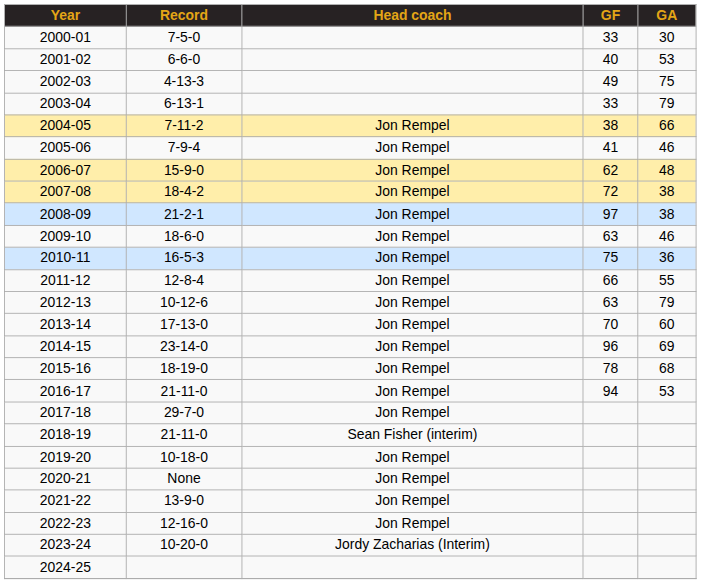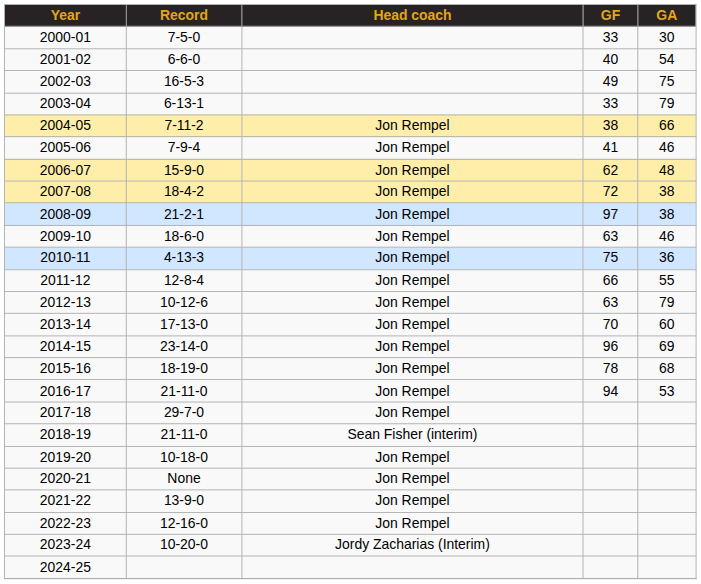 <table class="wikitable" width="90%">
 <tr align="center"  style="background:#272223;color:#e4a616;">
 <td><strong>Year</strong></td>
 <td><strong>Record</strong></td>
 <td><strong>Head coach</strong></td>
 <td><strong>GF</strong></td>
 <td><strong>GA</strong></td>
 </tr>
 <tr align="center" bgcolor="">
 <td>2000-01</td>
 <td>7-5-0</td>
 <td></td>
 <td>33</td>
 <td>30</td>
 </tr>
 <tr align="center" bgcolor="">
 <td>2001-02</td>
 <td>6-6-0</td>
 <td></td>
 <td>40</td>
-<td>53</td>
+<td>54</td>
 </tr>
 <tr align="center" bgcolor="">
 <td>2002-03</td>
-<td>4-13-3</td>
+<td>16-5-3</td>
 <td></td>
 <td>49</td>
 <td>75</td>
 </tr>
 <tr align="center" bgcolor="">
 <td>2003-04</td>
 <td>6-13-1</td>
 <td></td>
 <td>33</td>
 <td>79</td>
 </tr>
 <tr align="center" bgcolor="#ffeeaa">
 <td>2004-05</td>
 <td>7-11-2</td>
 <td>Jon Rempel</td>
 <td>38</td>
 <td>66</td>
 </tr>
 <tr align="center" bgcolor="">
 <td>2005-06</td>
 <td>7-9-4</td>
 <td>Jon Rempel</td>
 <td>41</td>
 <td>46</td>
 </tr>
 <tr align="center" bgcolor="#ffeeaa">
 <td>2006-07</td>
 <td>15-9-0</td>
 <td>Jon Rempel</td>
 <td>62</td>
 <td>48</td>
 </tr>
 <tr align="center" bgcolor="#ffeeaa">
 <td>2007-08</td>
 <td>18-4-2</td>
 <td>Jon Rempel</td>
 <td>72</td>
 <td>38</td>
 </tr>
 <tr align="center" bgcolor="#d0e7ff">
 <td>2008-09</td>
 <td>21-2-1</td>
 <td>Jon Rempel</td>
 <td>97</td>
 <td>38</td>
 </tr>
 <tr align="center" bgcolor="">
 <td>2009-10</td>
 <td>18-6-0</td>
 <td>Jon Rempel</td>
 <td>63</td>
 <td>46</td>
 </tr>
 <tr align="center" bgcolor="#d0e7ff">
 <td>2010-11</td>
-<td>16-5-3</td>
+<td>4-13-3</td>
 <td>Jon Rempel</td>
 <td>75</td>
 <td>36</td>
 </tr>
 <tr align="center" bgcolor="">
 <td>2011-12</td>
 <td>12-8-4</td>
 <td>Jon Rempel</td>
 <td>66</td>
 <td>55</td>
 </tr>
 <tr align="center" bgcolor="">
 <td>2012-13</td>
 <td>10-12-6</td>
 <td>Jon Rempel</td>
 <td>63</td>
 <td>79</td>
 </tr>
 <tr align="center" bgcolor="">
 <td>2013-14</td>
 <td>17-13-0</td>
 <td>Jon Rempel</td>
 <td>70</td>
 <td>60</td>
 </tr>
 <tr align="center" bgcolor="">
 <td>2014-15</td>
 <td>23-14-0</td>
 <td>Jon Rempel</td>
 <td>96</td>
 <td>69</td>
 </tr>
 <tr align="center" bgcolor="">
 <td>2015-16</td>
 <td>18-19-0</td>
 <td>Jon Rempel</td>
 <td>78</td>
 <td>68</td>
 </tr>
 <tr align="center" bgcolor="">
 <td>2016-17</td>
 <td>21-11-0</td>
 <td>Jon Rempel</td>
 <td>94</td>
 <td>53</td>
 </tr>
 <tr align="center" bgcolor="">
 <td>2017-18</td>
 <td>29-7-0</td>
 <td>Jon Rempel</td>
 <td></td>
 <td></td>
 </tr>
 <tr align="center" bgcolor="">
 <td>2018-19</td>
 <td>21-11-0</td>
 <td>Sean Fisher (interim)</td>
 <td></td>
 <td></td>
 </tr>
 <tr align="center" bgcolor="">
 <td>2019-20</td>
 <td>10-18-0</td>
 <td>Jon Rempel</td>
 <td></td>
 <td></td>
 </tr>
 <tr align="center" bgcolor="">
 <td>2020-21</td>
 <td>None</td>
 <td>Jon Rempel</td>
 <td></td>
 <td></td>
 </tr>
 <tr align="center" bgcolor="">
 <td>2021-22</td>
 <td>13-9-0</td>
 <td>Jon Rempel</td>
 <td></td>
 <td></td>
 </tr>
 <tr align="center" bgcolor="">
 <td>2022-23</td>
 <td>12-16-0</td>
 <td>Jon Rempel</td>
 <td></td>
 <td></td>
 </tr>
 <tr align="center" bgcolor="">
 <td>2023-24</td>
 <td>10-20-0</td>
 <td>Jordy Zacharias (Interim)</td>
 <td></td>
 <td></td>
 </tr>
 <tr align="center" bgcolor="">
 <td>2024-25</td>
 <td></td>
 <td></td>
 <td></td>
 <td></td>
 </tr>
 <tr align="center" bgcolor="">
 </tr>
 </table>
